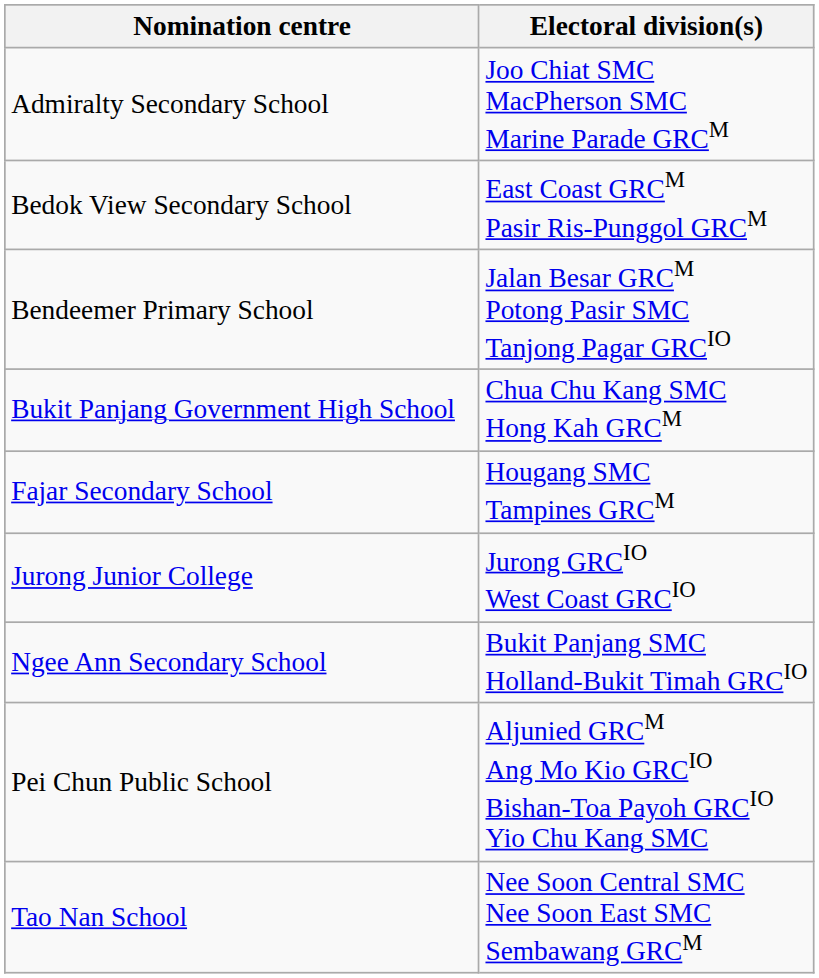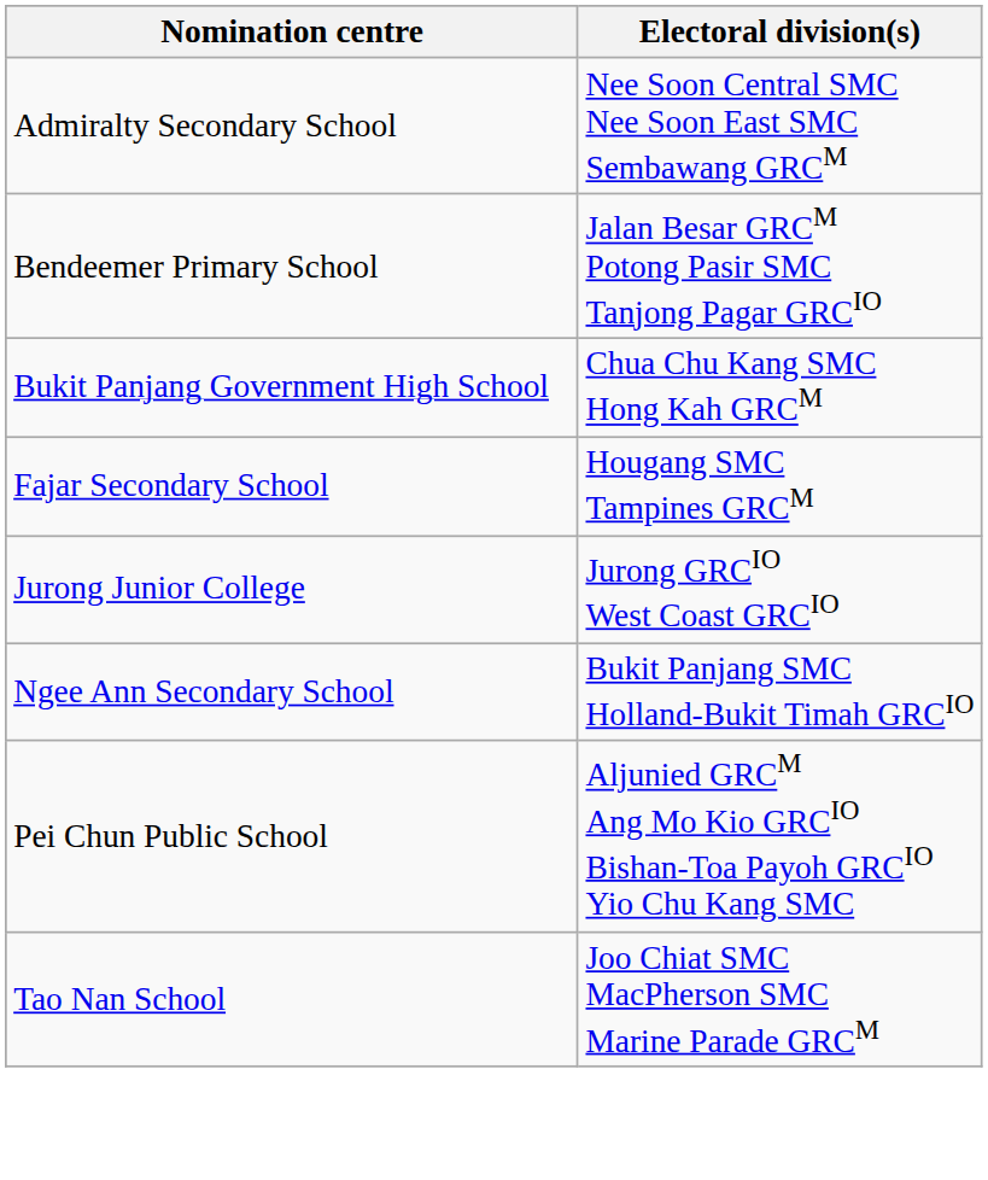 <table class="wikitable">
 <tr>
 <th style="width:270px;">Nomination centre</th>
 <th>Electoral division(s)</th>
 </tr>
 <tr>
 <td>Admiralty Secondary School</td>
-<td><a href='#'>Joo Chiat SMC</a> <br><a href='#'>MacPherson SMC</a> <br><a href='#'>Marine Parade GRC</a><sup>M</sup></td>
-</tr>
-<tr>
-<td>Bedok View Secondary School</td>
-<td><a href='#'>East Coast GRC</a><sup>M</sup> <br> <a href='#'>Pasir Ris-Punggol GRC</a><sup>M</sup></td>
+<td><a href='#'>Nee Soon Central SMC</a> <br> <a href='#'>Nee Soon East SMC</a> <br> <a href='#'>Sembawang GRC</a><sup>M</sup></td>
 </tr>
 <tr>
 <td>Bendeemer Primary School</td>
 <td><a href='#'>Jalan Besar GRC</a><sup>M</sup> <br> <a href='#'>Potong Pasir SMC</a><br> <a href='#'>Tanjong Pagar GRC</a><sup>IO</sup></td>
 </tr>
 <tr>
 <td><a href='#'>Bukit Panjang Government High School</a></td>
 <td><a href='#'>Chua Chu Kang SMC</a> <br> <a href='#'>Hong Kah GRC</a><sup>M</sup></td>
 </tr>
 <tr>
 <td><a href='#'>Fajar Secondary School</a></td>
 <td><a href='#'>Hougang SMC</a><br> <a href='#'>Tampines GRC</a><sup>M</sup></td>
 </tr>
 <tr>
 <td><a href='#'>Jurong Junior College</a></td>
 <td><a href='#'>Jurong GRC</a><sup>IO</sup> <br> <a href='#'>West Coast GRC</a><sup>IO</sup></td>
 </tr>
 <tr>
 <td><a href='#'>Ngee Ann Secondary School</a></td>
 <td><a href='#'>Bukit Panjang SMC</a> <br> <a href='#'>Holland-Bukit Timah GRC</a><sup>IO</sup></td>
 </tr>
 <tr>
 <td>Pei Chun Public School</td>
 <td><a href='#'>Aljunied GRC</a><sup>M</sup> <br> <a href='#'>Ang Mo Kio GRC</a><sup>IO</sup> <br> <a href='#'>Bishan-Toa Payoh GRC</a><sup>IO</sup> <br> <a href='#'>Yio Chu Kang SMC</a></td>
 </tr>
 <tr>
 <td><a href='#'>Tao Nan School</a></td>
-<td><a href='#'>Nee Soon Central SMC</a> <br> <a href='#'>Nee Soon East SMC</a> <br> <a href='#'>Sembawang GRC</a><sup>M</sup></td>
+<td><a href='#'>Joo Chiat SMC</a> <br><a href='#'>MacPherson SMC</a> <br><a href='#'>Marine Parade GRC</a><sup>M</sup></td>
 </tr>
 </table>
